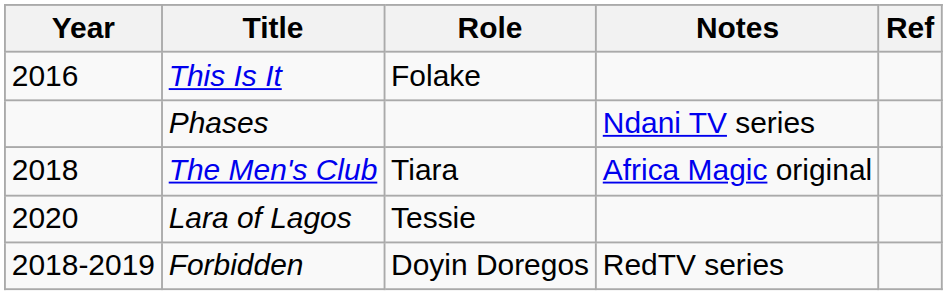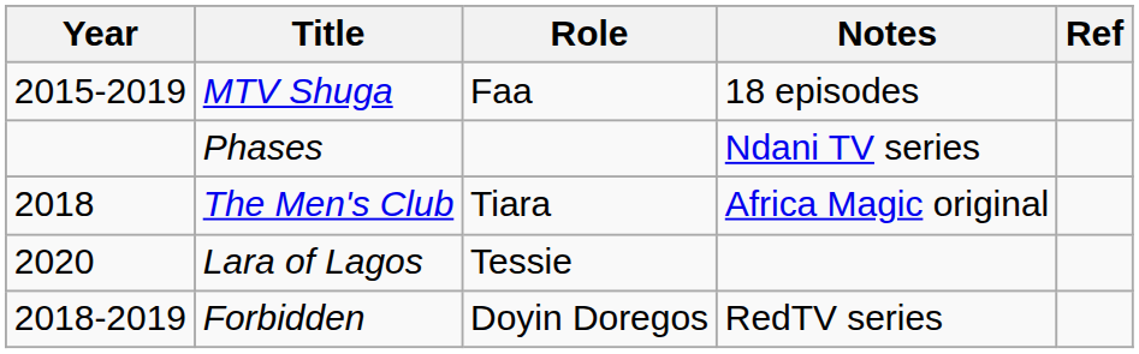 <table class="wikitable">
 <tr>
 <th>Year</th>
 <th>Title</th>
 <th>Role</th>
 <th>Notes</th>
 <th>Ref</th>
 </tr>
 <tr>
-<td>2016</td>
-<td><em><a href='#'>This Is It</a></em></td>
-<td>Folake</td>
-<td></td>
+<td>2015-2019</td>
+<td><em><a href='#'>MTV Shuga</a></em></td>
+<td>Faa</td>
+<td>18 episodes</td>
 <td></td>
 </tr>
 <tr>
 <td></td>
 <td><em>Phases</em></td>
 <td></td>
 <td><a href='#'>Ndani TV</a> series</td>
 <td></td>
 </tr>
 <tr>
 <td>2018</td>
 <td><em><a href='#'>The Men's Club</a></em></td>
 <td>Tiara</td>
 <td><a href='#'>Africa Magic</a> original</td>
 <td></td>
 </tr>
 <tr>
 <td>2020</td>
 <td><em>Lara of Lagos</em></td>
 <td>Tessie</td>
 <td></td>
 <td></td>
 </tr>
 <tr>
 <td>2018-2019</td>
 <td><em>Forbidden</em></td>
 <td>Doyin Doregos</td>
 <td>RedTV series</td>
 <td></td>
 </tr>
 </table>
